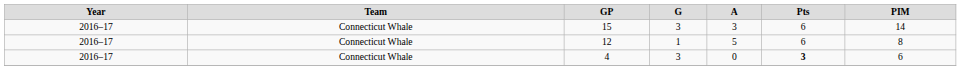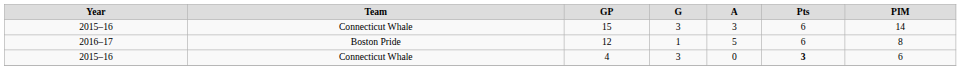 <table class="wikitable" style="width:80%;">
 <tr style="text-align:center; background:#ddd;">
 <td><strong>Year</strong></td>
 <td><strong>Team</strong></td>
 <td><strong>GP</strong></td>
 <td><strong>G</strong></td>
 <td><strong>A</strong></td>
 <td><strong>Pts</strong></td>
 <td><strong>PIM</strong></td>
 </tr>
 <tr style="text-align:center;" bgcolor="">
-<td>2016–17</td>
+<td>2015–16</td>
 <td>Connecticut Whale</td>
 <td>15</td>
 <td>3</td>
 <td>3</td>
 <td>6</td>
 <td>14</td>
 </tr>
 <tr style="text-align:center;" bgcolor="">
 <td>2016–17</td>
-<td>Connecticut Whale</td>
+<td>Boston Pride</td>
 <td>12</td>
 <td>1</td>
 <td>5</td>
 <td>6</td>
 <td>8</td>
 </tr>
 <tr style="text-align:center;" bgcolor="">
-<td>2016–17</td>
+<td>2015–16</td>
 <td>Connecticut Whale</td>
 <td>4</td>
 <td>3</td>
 <td>0</td>
 <td><strong>3</strong></td>
 <td>6</td>
 </tr>
 <tr style="text-align:center;" bgcolor="">
 </tr>
 </table>
